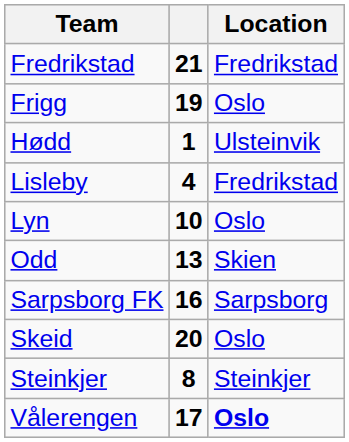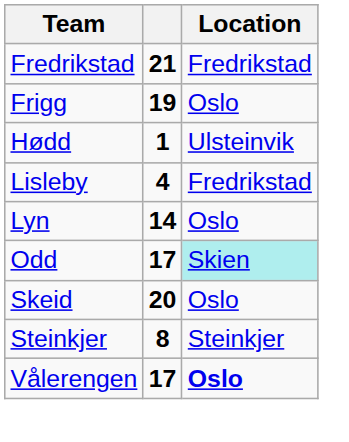 <table class="wikitable sortable" border="1">
 <tr>
 <th>Team</th>
 <th></th>
 <th>Location</th>
 </tr>
 <tr>
 <td><a href='#'>Fredrikstad</a></td>
 <td align="center"><strong>21</strong></td>
 <td><a href='#'>Fredrikstad</a></td>
 </tr>
 <tr>
 <td><a href='#'>Frigg</a></td>
 <td align="center"><strong>19</strong></td>
 <td><a href='#'>Oslo</a></td>
 </tr>
 <tr>
 <td><a href='#'>Hødd</a></td>
 <td align="center"><strong>1</strong></td>
 <td><a href='#'>Ulsteinvik</a></td>
 </tr>
 <tr>
 <td><a href='#'>Lisleby</a></td>
 <td align="center"><strong>4</strong></td>
 <td><a href='#'>Fredrikstad</a></td>
 </tr>
 <tr>
 <td><a href='#'>Lyn</a></td>
-<td align="center"><strong>10</strong></td>
+<td align="center"><strong>14</strong></td>
 <td><a href='#'>Oslo</a></td>
 </tr>
 <tr>
 <td><a href='#'>Odd</a></td>
-<td align="center"><strong>13</strong></td>
-<td><a href='#'>Skien</a></td>
-</tr>
-<tr>
-<td><a href='#'>Sarpsborg FK</a></td>
-<td align="center"><strong>16</strong></td>
-<td><a href='#'>Sarpsborg</a></td>
+<td align="center"><strong>17</strong></td>
+<td style="background: paleturquoise;"><a href='#'>Skien</a></td>
 </tr>
 <tr>
 <td><a href='#'>Skeid</a></td>
 <td align="center"><strong>20</strong></td>
 <td><a href='#'>Oslo</a></td>
 </tr>
 <tr>
 <td><a href='#'>Steinkjer</a></td>
 <td align="center"><strong>8</strong></td>
 <td><a href='#'>Steinkjer</a></td>
 </tr>
 <tr>
 <td><a href='#'>Vålerengen</a></td>
 <td align="center"><strong>17</strong></td>
 <td><strong><a href='#'>Oslo</a></strong></td>
 </tr>
 </table>
